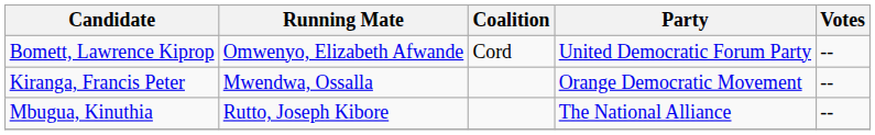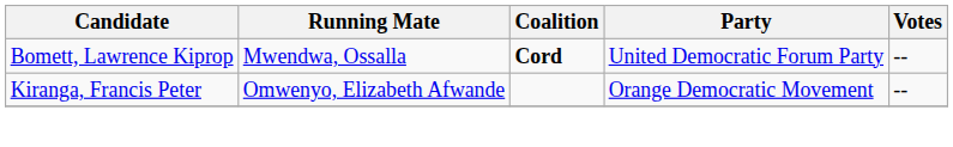 <table class="wikitable sortable">
 <tr>
 <th>Candidate</th>
 <th>Running Mate</th>
 <th>Coalition</th>
 <th>Party</th>
 <th>Votes</th>
 </tr>
 <tr>
 <td><a href='#'>Bomett, Lawrence Kiprop</a></td>
-<td><a href='#'>Omwenyo, Elizabeth Afwande</a></td>
-<td>Cord</td>
+<td><a href='#'>Mwendwa, Ossalla</a></td>
+<td><strong>Cord</strong></td>
 <td><a href='#'>United Democratic Forum Party</a></td>
 <td>--</td>
 </tr>
 <tr>
 <td><a href='#'>Kiranga, Francis Peter</a></td>
-<td><a href='#'>Mwendwa, Ossalla</a></td>
+<td><a href='#'>Omwenyo, Elizabeth Afwande</a></td>
 <td></td>
 <td><a href='#'>Orange Democratic Movement</a></td>
 <td>--</td>
 </tr>
 <tr>
-<td><a href='#'>Mbugua, Kinuthia</a></td>
-<td><a href='#'>Rutto, Joseph Kibore</a></td>
-<td></td>
-<td><a href='#'>The National Alliance</a></td>
-<td>--</td>
-</tr>
-<tr>
 </tr>
 </table>
